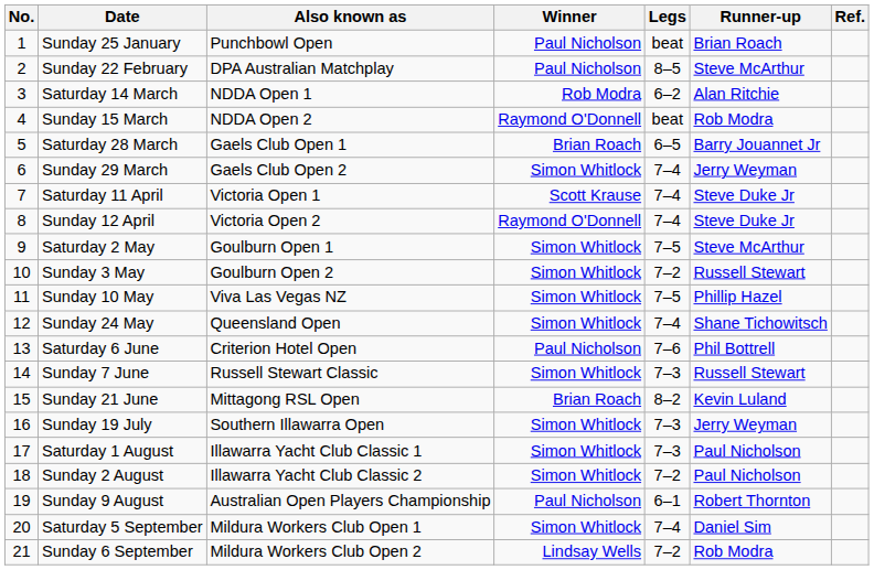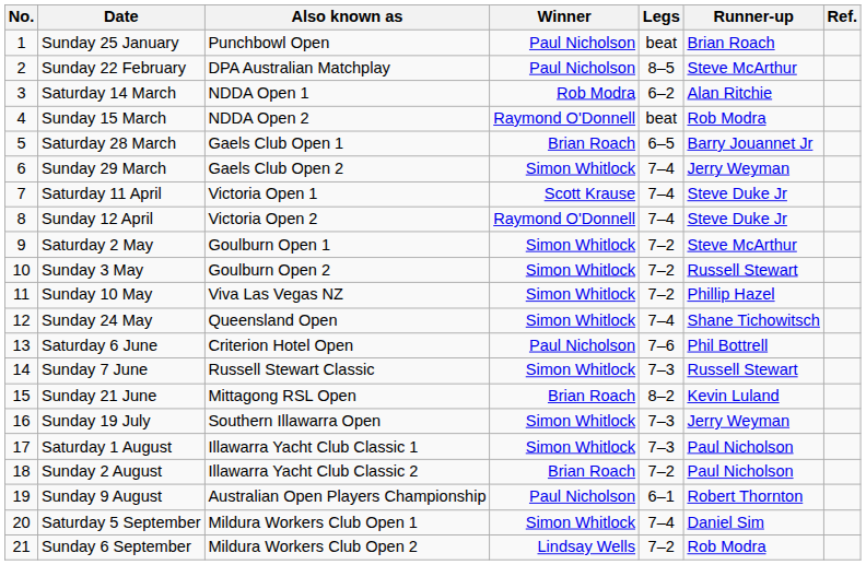 <table class="wikitable">
 <tr>
 <th>No.</th>
 <th>Date</th>
 <th>Also known as</th>
 <th>Winner</th>
 <th>Legs</th>
 <th>Runner-up</th>
 <th>Ref.</th>
 </tr>
 <tr>
 <td align=center>1</td>
 <td>Sunday 25 January</td>
 <td>Punchbowl Open</td>
 <td align=right><a href='#'>Paul Nicholson</a> </td>
 <td align=center>beat</td>
 <td> <a href='#'>Brian Roach</a></td>
 <td></td>
 </tr>
 <tr>
 <td align=center>2</td>
 <td>Sunday 22 February</td>
 <td>DPA Australian Matchplay</td>
 <td align=right><a href='#'>Paul Nicholson</a> </td>
 <td align=center>8–5</td>
 <td> <a href='#'>Steve McArthur</a></td>
 <td></td>
 </tr>
 <tr>
 <td align=center>3</td>
 <td>Saturday 14 March</td>
 <td>NDDA Open 1</td>
 <td align=right><a href='#'>Rob Modra</a> </td>
 <td align=center>6–2</td>
 <td> <a href='#'>Alan Ritchie</a></td>
 <td></td>
 </tr>
 <tr>
 <td align=center>4</td>
 <td>Sunday 15 March</td>
 <td>NDDA Open 2</td>
 <td align=right><a href='#'>Raymond O'Donnell</a> </td>
 <td align=center>beat</td>
 <td> <a href='#'>Rob Modra</a></td>
 <td></td>
 </tr>
 <tr>
 <td align=center>5</td>
 <td>Saturday 28 March</td>
 <td>Gaels Club Open 1</td>
 <td align=right><a href='#'>Brian Roach</a> </td>
 <td align=center>6–5</td>
 <td> <a href='#'>Barry Jouannet Jr</a></td>
 <td></td>
 </tr>
 <tr>
 <td align=center>6</td>
 <td>Sunday 29 March</td>
 <td>Gaels Club Open 2</td>
 <td align=right><a href='#'>Simon Whitlock</a> </td>
 <td align=center>7–4</td>
 <td> <a href='#'>Jerry Weyman</a></td>
 <td></td>
 </tr>
 <tr>
 <td align=center>7</td>
 <td>Saturday 11 April</td>
 <td>Victoria Open 1</td>
 <td align=right><a href='#'>Scott Krause</a> </td>
 <td align=center>7–4</td>
 <td> <a href='#'>Steve Duke Jr</a></td>
 <td></td>
 </tr>
 <tr>
 <td align=center>8</td>
 <td>Sunday 12 April</td>
 <td>Victoria Open 2</td>
 <td align=right><a href='#'>Raymond O'Donnell</a> </td>
 <td align=center>7–4</td>
 <td> <a href='#'>Steve Duke Jr</a></td>
 <td></td>
 </tr>
 <tr>
 <td align=center>9</td>
 <td>Saturday 2 May</td>
 <td>Goulburn Open 1</td>
 <td align=right><a href='#'>Simon Whitlock</a> </td>
-<td align=center>7–5</td>
+<td align=center>7–2</td>
 <td> <a href='#'>Steve McArthur</a></td>
 <td></td>
 </tr>
 <tr>
 <td align=center>10</td>
 <td>Sunday 3 May</td>
 <td>Goulburn Open 2</td>
 <td align=right><a href='#'>Simon Whitlock</a> </td>
 <td align=center>7–2</td>
 <td> <a href='#'>Russell Stewart</a></td>
 <td></td>
 </tr>
 <tr>
 <td align=center>11</td>
 <td>Sunday 10 May</td>
 <td>Viva Las Vegas NZ</td>
 <td align=right><a href='#'>Simon Whitlock</a> </td>
-<td align=center>7–5</td>
+<td align=center>7–2</td>
 <td> <a href='#'>Phillip Hazel</a></td>
 <td></td>
 </tr>
 <tr>
 <td align=center>12</td>
 <td>Sunday 24 May</td>
 <td>Queensland Open</td>
 <td align=right><a href='#'>Simon Whitlock</a> </td>
 <td align=center>7–4</td>
 <td> <a href='#'>Shane Tichowitsch</a></td>
 <td></td>
 </tr>
 <tr>
 <td align=center>13</td>
 <td>Saturday 6 June</td>
 <td>Criterion Hotel Open</td>
 <td align=right><a href='#'>Paul Nicholson</a> </td>
 <td align=center>7–6</td>
 <td> <a href='#'>Phil Bottrell</a></td>
 <td></td>
 </tr>
 <tr>
 <td align=center>14</td>
 <td>Sunday 7 June</td>
 <td>Russell Stewart Classic</td>
 <td align=right><a href='#'>Simon Whitlock</a> </td>
 <td align=center>7–3</td>
 <td> <a href='#'>Russell Stewart</a></td>
 <td></td>
 </tr>
 <tr>
 <td align=center>15</td>
 <td>Sunday 21 June</td>
 <td>Mittagong RSL Open</td>
 <td align=right><a href='#'>Brian Roach</a> </td>
 <td align=center>8–2</td>
 <td> <a href='#'>Kevin Luland</a></td>
 <td></td>
 </tr>
 <tr>
 <td align=center>16</td>
 <td>Sunday 19 July</td>
 <td>Southern Illawarra Open</td>
 <td align=right><a href='#'>Simon Whitlock</a> </td>
 <td align=center>7–3</td>
 <td> <a href='#'>Jerry Weyman</a></td>
 <td></td>
 </tr>
 <tr>
 <td align=center>17</td>
 <td>Saturday 1 August</td>
 <td>Illawarra Yacht Club Classic 1</td>
 <td align=right><a href='#'>Simon Whitlock</a> </td>
 <td align=center>7–3</td>
 <td> <a href='#'>Paul Nicholson</a></td>
 <td></td>
 </tr>
 <tr>
 <td align=center>18</td>
 <td>Sunday 2 August</td>
 <td>Illawarra Yacht Club Classic 2</td>
-<td align=right><a href='#'>Simon Whitlock</a> </td>
+<td align=right><a href='#'>Brian Roach</a> </td>
 <td align=center>7–2</td>
 <td> <a href='#'>Paul Nicholson</a></td>
 <td></td>
 </tr>
 <tr>
 <td align=center>19</td>
 <td>Sunday 9 August</td>
 <td>Australian Open Players Championship</td>
 <td align=right><a href='#'>Paul Nicholson</a> </td>
 <td align=center>6–1</td>
 <td> <a href='#'>Robert Thornton</a></td>
 <td></td>
 </tr>
 <tr>
 <td align=center>20</td>
 <td>Saturday 5 September</td>
 <td>Mildura Workers Club Open 1</td>
 <td align=right><a href='#'>Simon Whitlock</a> </td>
 <td align=center>7–4</td>
 <td> <a href='#'>Daniel Sim</a></td>
 <td></td>
 </tr>
 <tr>
 <td align=center>21</td>
 <td>Sunday 6 September</td>
 <td>Mildura Workers Club Open 2</td>
 <td align=right><a href='#'>Lindsay Wells</a> </td>
 <td align=center>7–2</td>
 <td> <a href='#'>Rob Modra</a></td>
 <td></td>
 </tr>
 </table>
